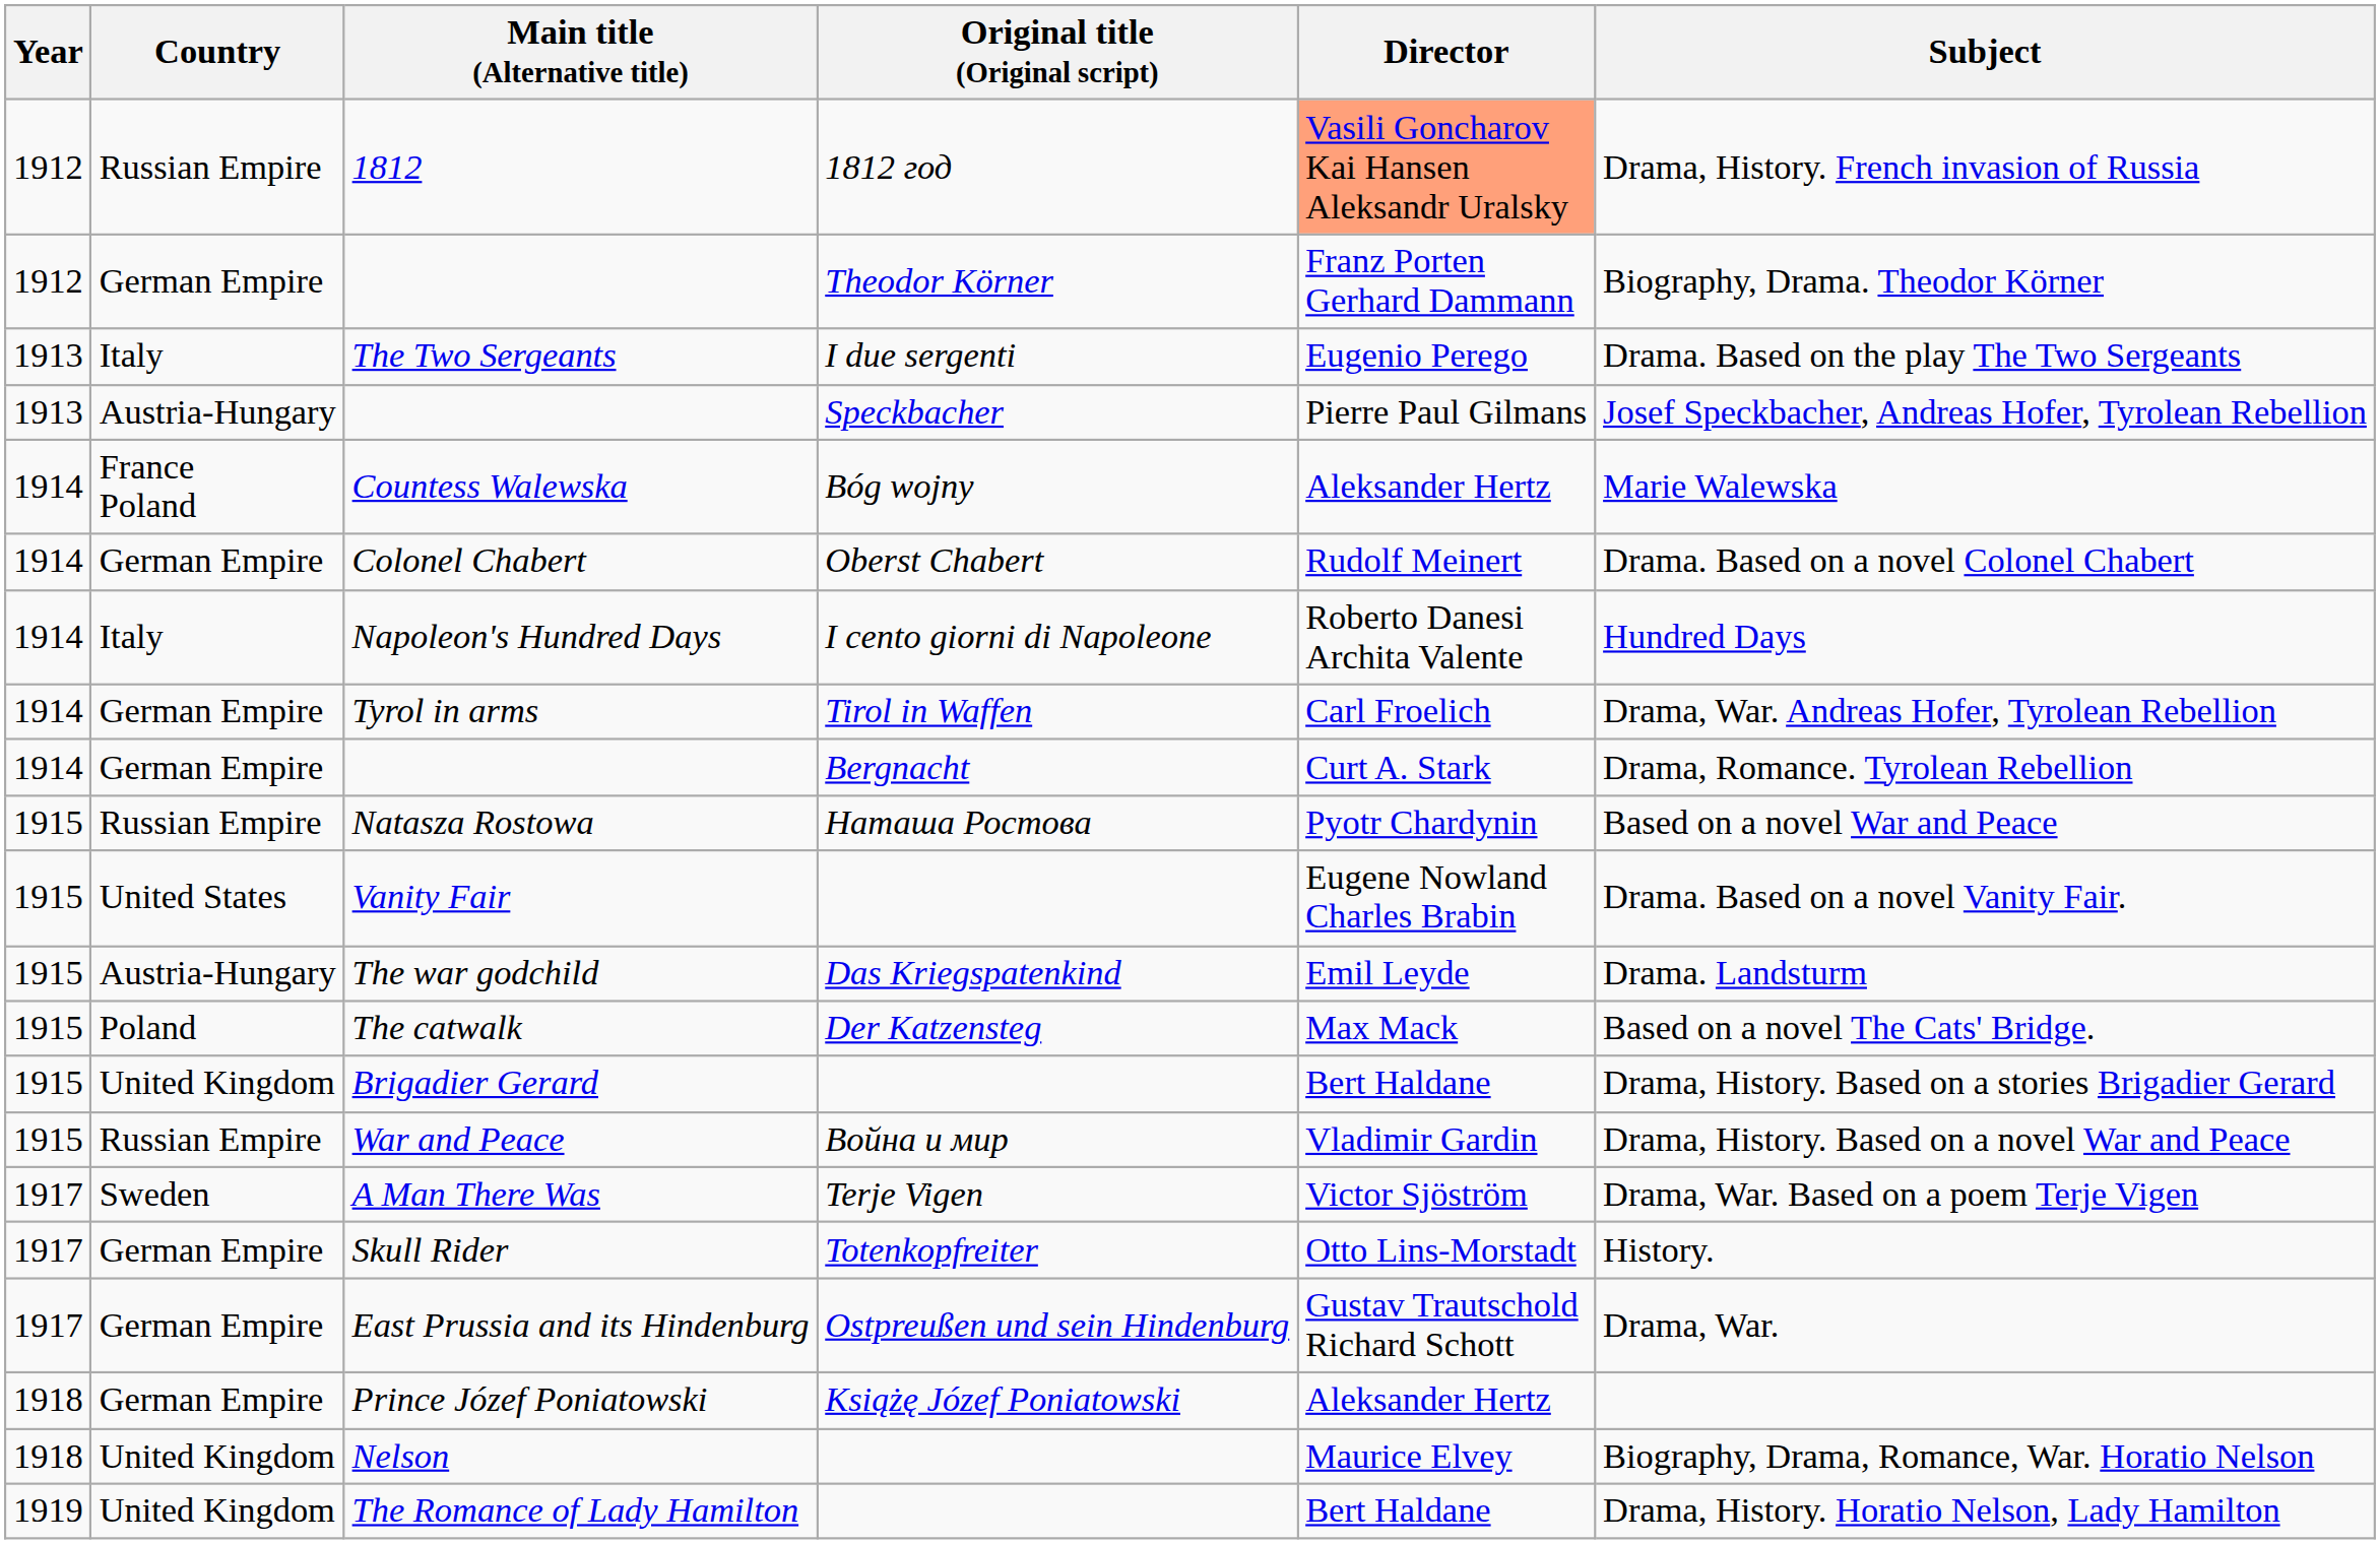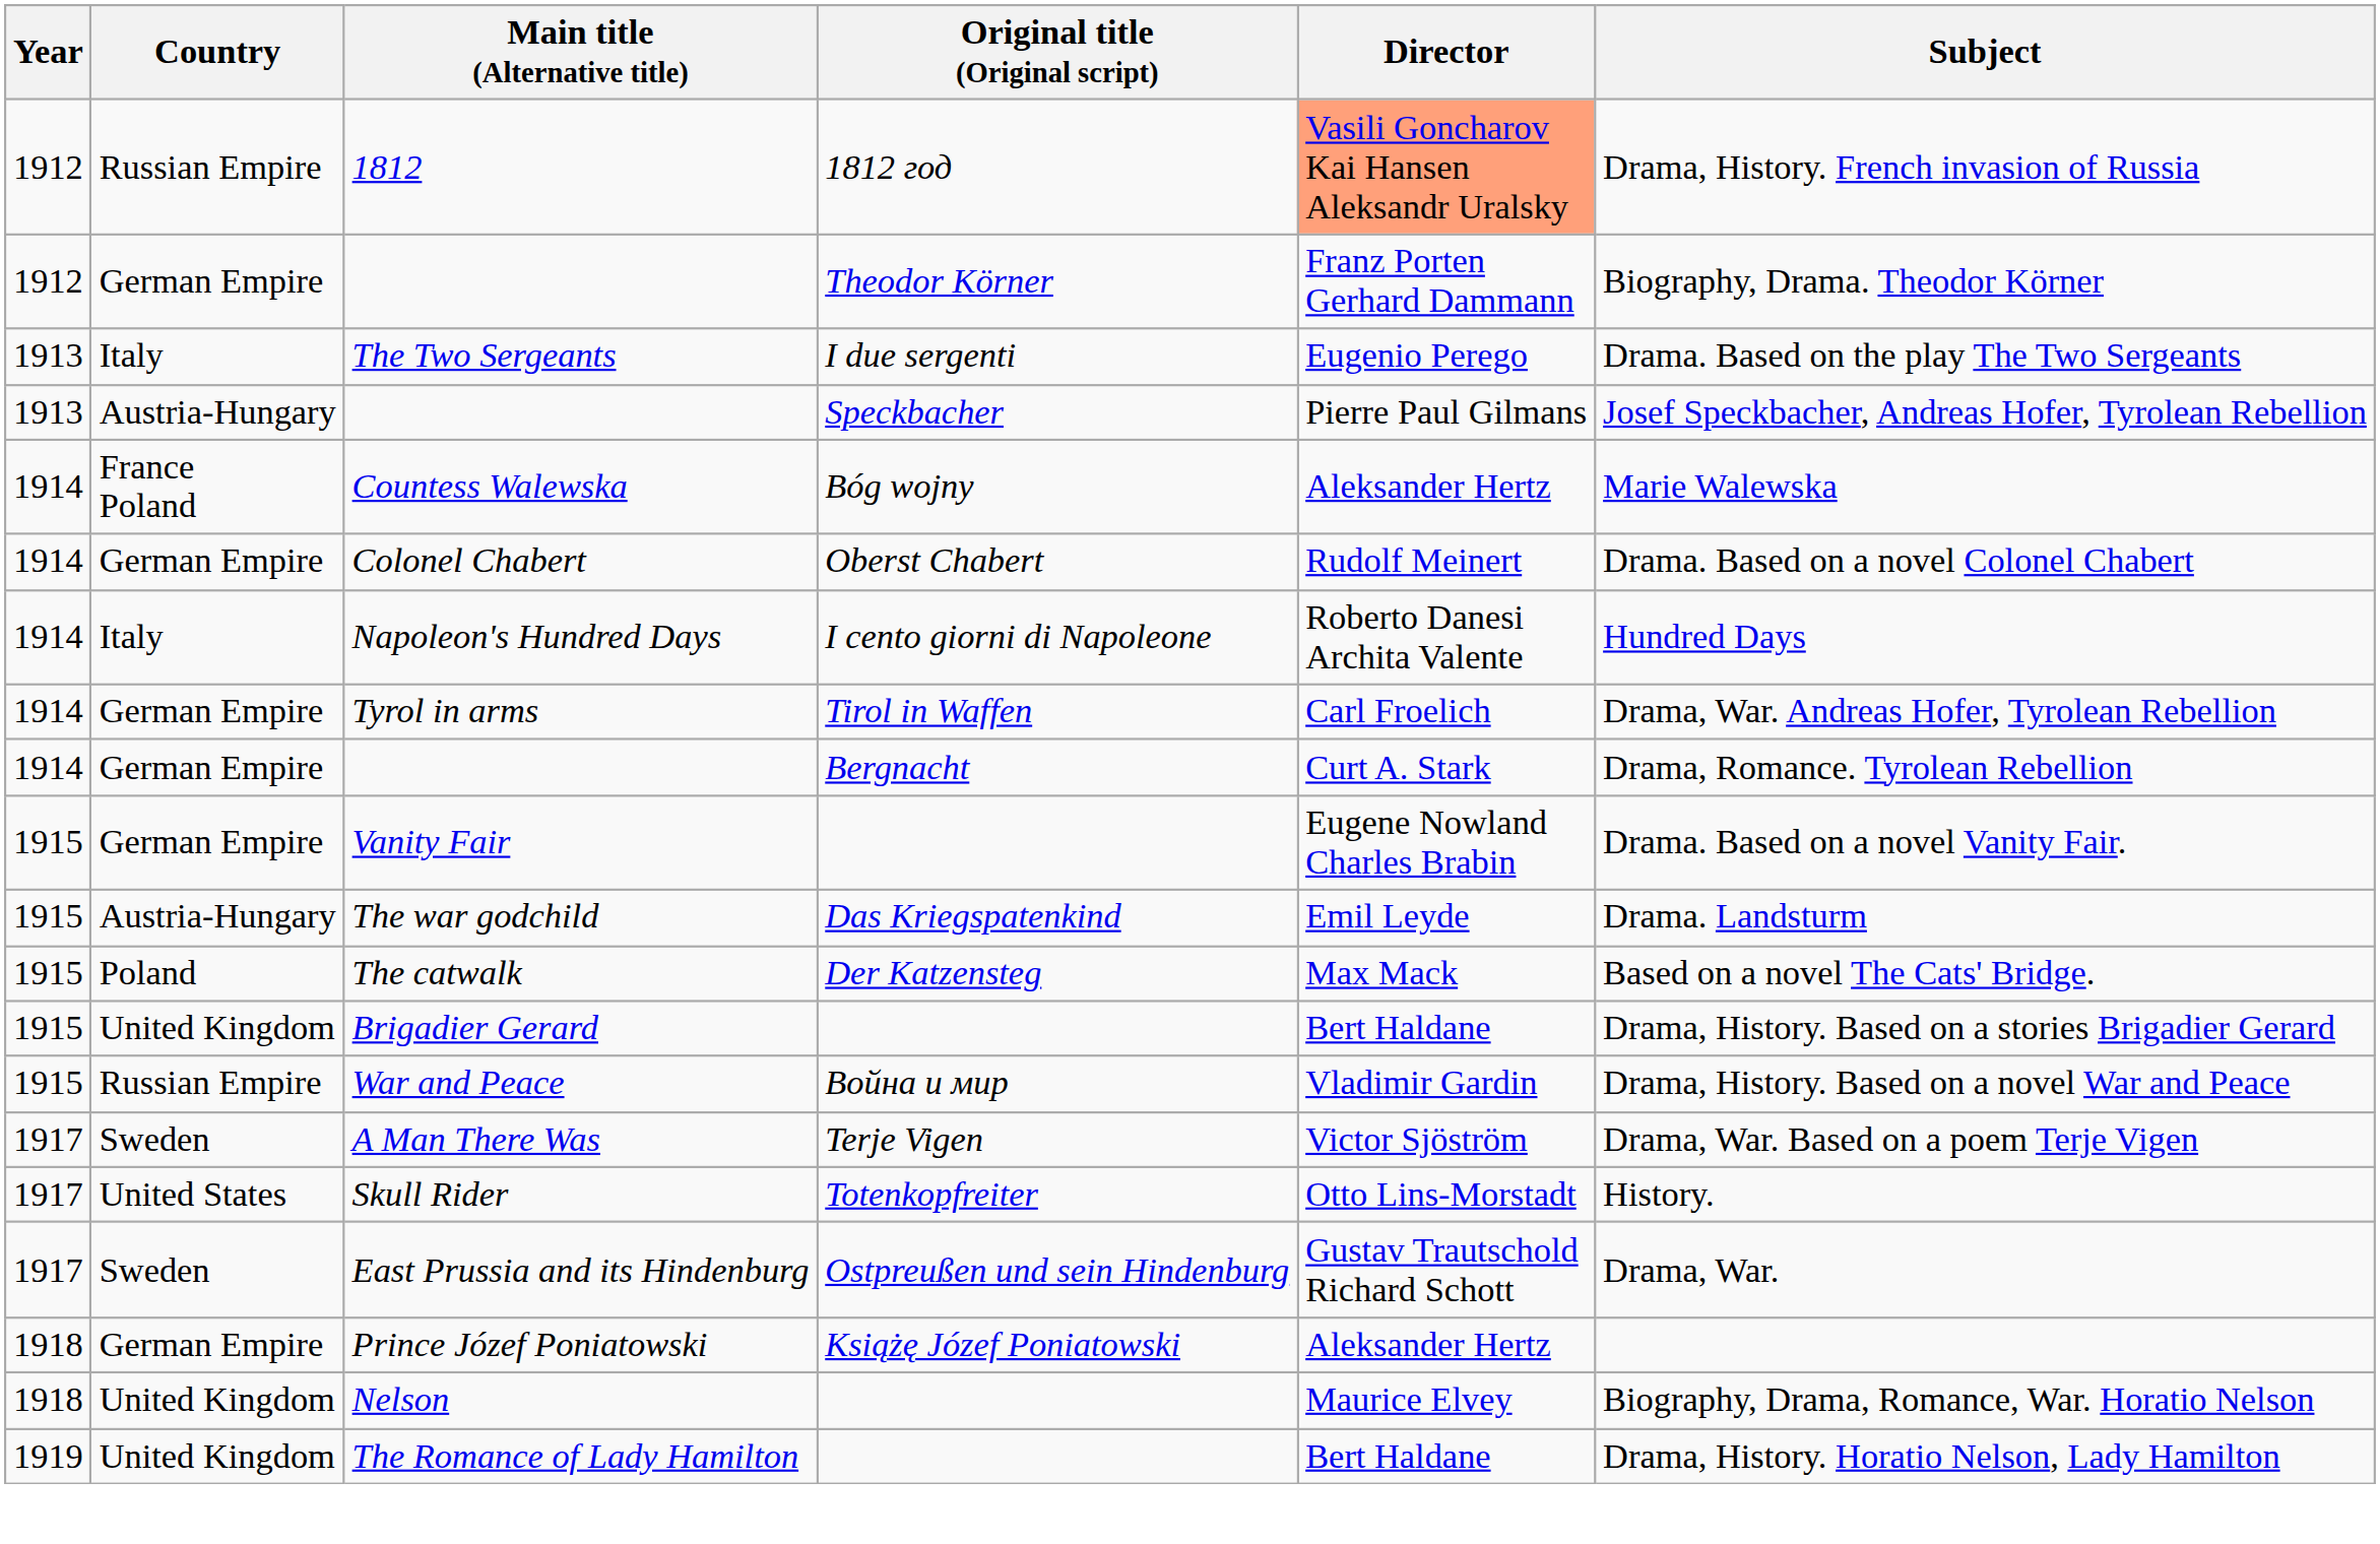 <table class="wikitable sortable">
 <tr>
 <th>Year</th>
 <th>Country</th>
 <th class="unsortable">Main title<br><small>(Alternative title)</small></th>
 <th class="unsortable">Original title<br><small>(Original script)</small></th>
 <th>Director</th>
 <th class="unsortable">Subject</th>
 </tr>
 <tr>
 <td>1912</td>
 <td>Russian Empire</td>
 <td><em><a href='#'>1812</a></em></td>
 <td><em>1812 год</em></td>
 <td style="background: lightsalmon;"><a href='#'>Vasili Goncharov</a><br>Kai Hansen<br>Aleksandr Uralsky</td>
 <td>Drama, History. <a href='#'>French invasion of Russia</a></td>
 </tr>
 <tr>
 <td>1912</td>
 <td>German Empire</td>
 <td></td>
 <td><em><a href='#'>Theodor Körner</a></em></td>
 <td><a href='#'>Franz Porten</a><br><a href='#'>Gerhard Dammann</a></td>
 <td>Biography, Drama. <a href='#'>Theodor Körner</a></td>
 </tr>
 <tr>
 <td>1913</td>
 <td>Italy</td>
 <td><em><a href='#'>The Two Sergeants</a></em></td>
 <td><em>I due sergenti</em></td>
 <td><a href='#'>Eugenio Perego</a></td>
 <td>Drama. Based on the play <a href='#'>The Two Sergeants</a></td>
 </tr>
 <tr>
 <td>1913</td>
 <td>Austria-Hungary</td>
 <td></td>
 <td><em><a href='#'>Speckbacher</a></em></td>
 <td>Pierre Paul Gilmans</td>
 <td><a href='#'>Josef Speckbacher</a>, <a href='#'>Andreas Hofer</a>, <a href='#'>Tyrolean Rebellion</a></td>
 </tr>
 <tr>
 <td>1914</td>
 <td>France<br>Poland</td>
 <td><em><a href='#'>Countess Walewska</a></em></td>
 <td><em>Bóg wojny</em></td>
 <td><a href='#'>Aleksander Hertz</a></td>
 <td><a href='#'>Marie Walewska</a></td>
 </tr>
 <tr>
 <td>1914</td>
 <td>German Empire</td>
 <td><em>Colonel Chabert</em></td>
 <td><em>Oberst Chabert</em></td>
 <td><a href='#'>Rudolf Meinert</a></td>
 <td>Drama. Based on a novel <a href='#'>Colonel Chabert</a></td>
 </tr>
 <tr>
 <td>1914</td>
 <td>Italy</td>
 <td><em>Napoleon's Hundred Days</em></td>
 <td><em>I cento giorni di Napoleone</em></td>
 <td>Roberto Danesi<br>Archita Valente</td>
 <td><a href='#'>Hundred Days</a></td>
 </tr>
 <tr>
 <td>1914</td>
 <td>German Empire</td>
 <td><em>Tyrol in arms</em></td>
 <td><em><a href='#'>Tirol in Waffen</a></em></td>
 <td><a href='#'>Carl Froelich</a></td>
 <td>Drama, War. <a href='#'>Andreas Hofer</a>, <a href='#'>Tyrolean Rebellion</a></td>
 </tr>
 <tr>
 <td>1914</td>
 <td>German Empire</td>
 <td></td>
 <td><em><a href='#'>Bergnacht</a></em></td>
 <td><a href='#'>Curt A. Stark</a></td>
 <td>Drama, Romance. <a href='#'>Tyrolean Rebellion</a></td>
 </tr>
 <tr>
 <td>1915</td>
-<td>Russian Empire</td>
-<td><em>Natasza Rostowa</em></td>
-<td><em>Наташа Ростова</em></td>
-<td><a href='#'>Pyotr Chardynin</a></td>
-<td>Based on a novel <a href='#'>War and Peace</a></td>
-</tr>
-<tr>
-<td>1915</td>
-<td>United States</td>
+<td>German Empire</td>
 <td><em><a href='#'>Vanity Fair</a></em></td>
 <td></td>
 <td>Eugene Nowland<br><a href='#'>Charles Brabin</a></td>
 <td>Drama. Based on a novel <a href='#'>Vanity Fair</a>.</td>
 </tr>
 <tr>
 <td>1915</td>
 <td>Austria-Hungary</td>
 <td><em>The war godchild</em></td>
 <td><em><a href='#'>Das Kriegspatenkind</a></em></td>
 <td><a href='#'>Emil Leyde</a></td>
 <td>Drama. <a href='#'>Landsturm</a></td>
 </tr>
 <tr>
 <td>1915</td>
 <td>Poland</td>
 <td><em>The catwalk</em></td>
 <td><em><a href='#'>Der Katzensteg</a></em></td>
 <td><a href='#'>Max Mack</a></td>
 <td>Based on a novel <a href='#'>The Cats' Bridge</a>.</td>
 </tr>
 <tr>
 <td>1915</td>
 <td>United Kingdom</td>
 <td><em><a href='#'>Brigadier Gerard</a></em></td>
 <td></td>
 <td><a href='#'>Bert Haldane</a></td>
 <td>Drama, History. Based on a stories <a href='#'>Brigadier Gerard</a></td>
 </tr>
 <tr>
 <td>1915</td>
 <td>Russian Empire</td>
 <td><em><a href='#'>War and Peace</a></em></td>
 <td><em>Война и мир</em></td>
 <td><a href='#'>Vladimir Gardin</a></td>
 <td>Drama, History. Based on a novel <a href='#'>War and Peace</a></td>
 </tr>
 <tr>
 <td>1917</td>
 <td>Sweden</td>
 <td><em><a href='#'>A Man There Was</a></em></td>
 <td><em>Terje Vigen</em></td>
 <td><a href='#'>Victor Sjöström</a></td>
 <td>Drama, War. Based on a poem <a href='#'>Terje Vigen</a></td>
 </tr>
 <tr>
 <td>1917</td>
-<td>German Empire</td>
+<td>United States</td>
 <td><em>Skull Rider</em></td>
 <td><em><a href='#'>Totenkopfreiter</a></em></td>
 <td><a href='#'>Otto Lins-Morstadt</a></td>
 <td>History.</td>
 </tr>
 <tr>
 <td>1917</td>
-<td>German Empire</td>
+<td>Sweden</td>
 <td><em>East Prussia and its Hindenburg</em></td>
 <td><em><a href='#'>Ostpreußen und sein Hindenburg</a></em></td>
 <td><a href='#'>Gustav Trautschold</a><br>Richard Schott</td>
 <td>Drama, War.</td>
 </tr>
 <tr>
 <td>1918</td>
 <td>German Empire</td>
 <td><em>Prince Józef Poniatowski</em></td>
 <td><em><a href='#'>Książę Józef Poniatowski</a></em></td>
 <td><a href='#'>Aleksander Hertz</a></td>
 <td></td>
 </tr>
 <tr>
 <td>1918</td>
 <td>United Kingdom</td>
 <td><em><a href='#'>Nelson</a></em></td>
 <td></td>
 <td><a href='#'>Maurice Elvey</a></td>
 <td>Biography, Drama, Romance, War. <a href='#'>Horatio Nelson</a></td>
 </tr>
 <tr>
 <td>1919</td>
 <td>United Kingdom</td>
 <td><em><a href='#'>The Romance of Lady Hamilton</a></em></td>
 <td></td>
 <td><a href='#'>Bert Haldane</a></td>
 <td>Drama, History. <a href='#'>Horatio Nelson</a>, <a href='#'>Lady Hamilton</a></td>
 </tr>
 </table>
